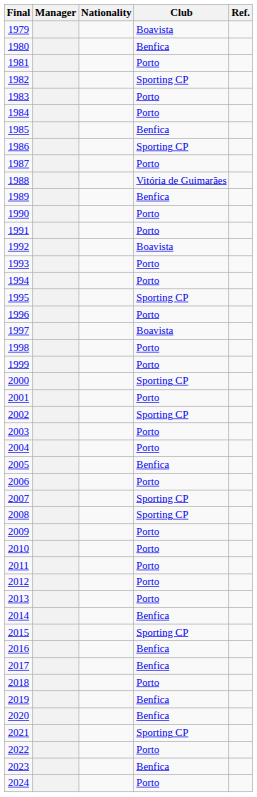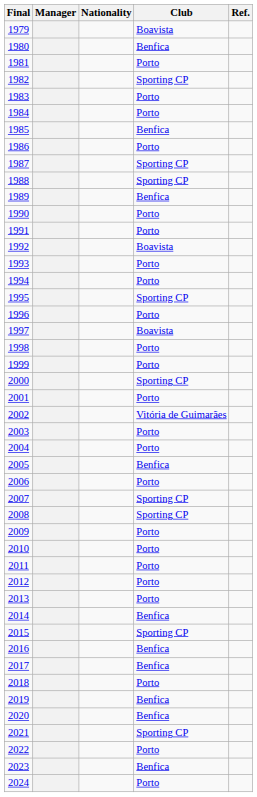 <table class="sortable wikitable plainrowheaders">
 <tr>
 <th scope="col">Final</th>
 <th scope="col">Manager</th>
 <th scope="col">Nationality</th>
 <th scope="col">Club</th>
 <th scope="col" class="unsortable">Ref.</th>
 </tr>
 <tr>
 <td align=center><a href='#'>1979</a></td>
 <th scope="row"></th>
 <td></td>
 <td><a href='#'>Boavista</a></td>
 <td></td>
 </tr>
 <tr>
 <td align=center><a href='#'>1980</a></td>
 <th scope="row"></th>
 <td></td>
 <td><a href='#'>Benfica</a></td>
 <td></td>
 </tr>
 <tr>
 <td align=center><a href='#'>1981</a></td>
 <th scope="row"></th>
 <td></td>
 <td><a href='#'>Porto</a></td>
 <td></td>
 </tr>
 <tr>
 <td align=center><a href='#'>1982</a></td>
 <th scope="row"></th>
 <td></td>
 <td><a href='#'>Sporting CP</a></td>
 <td></td>
 </tr>
 <tr>
 <td align=center><a href='#'>1983</a></td>
 <th scope="row"></th>
 <td></td>
 <td><a href='#'>Porto</a></td>
 <td></td>
 </tr>
 <tr>
 <td align=center><a href='#'>1984</a></td>
 <th scope="row"></th>
 <td></td>
 <td><a href='#'>Porto</a></td>
 <td></td>
 </tr>
 <tr>
 <td align=center><a href='#'>1985</a></td>
 <th scope="row"></th>
 <td></td>
 <td><a href='#'>Benfica</a></td>
 <td></td>
 </tr>
 <tr>
 <td align=center><a href='#'>1986</a></td>
 <th scope="row"></th>
 <td></td>
-<td><a href='#'>Sporting CP</a></td>
+<td><a href='#'>Porto</a></td>
 <td></td>
 </tr>
 <tr>
 <td align=center><a href='#'>1987</a></td>
 <th scope="row"></th>
 <td></td>
-<td><a href='#'>Porto</a></td>
+<td><a href='#'>Sporting CP</a></td>
 <td></td>
 </tr>
 <tr>
 <td align=center><a href='#'>1988</a></td>
 <th scope="row"></th>
 <td></td>
-<td><a href='#'>Vitória de Guimarães</a></td>
+<td><a href='#'>Sporting CP</a></td>
 <td></td>
 </tr>
 <tr>
 <td align=center><a href='#'>1989</a></td>
 <th scope="row"></th>
 <td></td>
 <td><a href='#'>Benfica</a></td>
 <td></td>
 </tr>
 <tr>
 <td align=center><a href='#'>1990</a></td>
 <th scope="row"></th>
 <td></td>
 <td><a href='#'>Porto</a></td>
 <td></td>
 </tr>
 <tr>
 <td align=center><a href='#'>1991</a></td>
 <th scope="row"></th>
 <td></td>
 <td><a href='#'>Porto</a></td>
 <td></td>
 </tr>
 <tr>
 <td align=center><a href='#'>1992</a></td>
 <th scope="row"></th>
 <td></td>
 <td><a href='#'>Boavista</a></td>
 <td></td>
 </tr>
 <tr>
 <td align=center><a href='#'>1993</a></td>
 <th scope="row"></th>
 <td></td>
 <td><a href='#'>Porto</a></td>
 <td></td>
 </tr>
 <tr>
 <td align=center><a href='#'>1994</a></td>
 <th scope="row"></th>
 <td></td>
 <td><a href='#'>Porto</a></td>
 <td></td>
 </tr>
 <tr>
 <td align=center><a href='#'>1995</a></td>
 <th scope="row"></th>
 <td></td>
 <td><a href='#'>Sporting CP</a></td>
 <td></td>
 </tr>
 <tr>
 <td align=center><a href='#'>1996</a></td>
 <th scope="row"></th>
 <td></td>
 <td><a href='#'>Porto</a></td>
 <td></td>
 </tr>
 <tr>
 <td align=center><a href='#'>1997</a></td>
 <th scope="row"></th>
 <td></td>
 <td><a href='#'>Boavista</a></td>
 <td></td>
 </tr>
 <tr>
 <td align=center><a href='#'>1998</a></td>
 <th scope="row"></th>
 <td></td>
 <td><a href='#'>Porto</a></td>
 <td></td>
 </tr>
 <tr>
 <td align=center><a href='#'>1999</a></td>
 <th scope="row"></th>
 <td></td>
 <td><a href='#'>Porto</a></td>
 <td></td>
 </tr>
 <tr>
 <td align=center><a href='#'>2000</a></td>
 <th scope="row"></th>
 <td></td>
 <td><a href='#'>Sporting CP</a></td>
 <td></td>
 </tr>
 <tr>
 <td align=center><a href='#'>2001</a></td>
 <th scope="row"></th>
 <td></td>
 <td><a href='#'>Porto</a></td>
 <td></td>
 </tr>
 <tr>
 <td align=center><a href='#'>2002</a></td>
 <th scope="row"></th>
 <td></td>
-<td><a href='#'>Sporting CP</a></td>
+<td><a href='#'>Vitória de Guimarães</a></td>
 <td></td>
 </tr>
 <tr>
 <td align=center><a href='#'>2003</a></td>
 <th scope="row"></th>
 <td></td>
 <td><a href='#'>Porto</a></td>
 <td></td>
 </tr>
 <tr>
 <td align=center><a href='#'>2004</a></td>
 <th scope="row"></th>
 <td></td>
 <td><a href='#'>Porto</a></td>
 <td></td>
 </tr>
 <tr>
 <td align=center><a href='#'>2005</a></td>
 <th scope="row"></th>
 <td></td>
 <td><a href='#'>Benfica</a></td>
 <td></td>
 </tr>
 <tr>
 <td align=center><a href='#'>2006</a></td>
 <th scope="row"></th>
 <td></td>
 <td><a href='#'>Porto</a></td>
 <td></td>
 </tr>
 <tr>
 <td align=center><a href='#'>2007</a></td>
 <th scope="row"></th>
 <td></td>
 <td><a href='#'>Sporting CP</a></td>
 <td></td>
 </tr>
 <tr>
 <td align=center><a href='#'>2008</a></td>
 <th scope="row"></th>
 <td></td>
 <td><a href='#'>Sporting CP</a></td>
 <td></td>
 </tr>
 <tr>
 <td align=center><a href='#'>2009</a></td>
 <th scope="row"></th>
 <td></td>
 <td><a href='#'>Porto</a></td>
 <td></td>
 </tr>
 <tr>
 <td align=center><a href='#'>2010</a></td>
 <th scope="row"></th>
 <td></td>
 <td><a href='#'>Porto</a></td>
 <td></td>
 </tr>
 <tr>
 <td align=center><a href='#'>2011</a></td>
 <th scope="row"></th>
 <td></td>
 <td><a href='#'>Porto</a></td>
 <td></td>
 </tr>
 <tr>
 <td align=center><a href='#'>2012</a></td>
 <th scope="row"></th>
 <td></td>
 <td><a href='#'>Porto</a></td>
 <td></td>
 </tr>
 <tr>
 <td align=center><a href='#'>2013</a></td>
 <th scope="row"></th>
 <td></td>
 <td><a href='#'>Porto</a></td>
 <td></td>
 </tr>
 <tr>
 <td align=center><a href='#'>2014</a></td>
 <th scope="row"></th>
 <td></td>
 <td><a href='#'>Benfica</a></td>
 <td></td>
 </tr>
 <tr>
 <td align=center><a href='#'>2015</a></td>
 <th scope="row"></th>
 <td></td>
 <td><a href='#'>Sporting CP</a></td>
 <td></td>
 </tr>
 <tr>
 <td align=center><a href='#'>2016</a></td>
 <th scope="row"></th>
 <td></td>
 <td><a href='#'>Benfica</a></td>
 <td></td>
 </tr>
 <tr>
 <td align=center><a href='#'>2017</a></td>
 <th scope="row"></th>
 <td></td>
 <td><a href='#'>Benfica</a></td>
 <td></td>
 </tr>
 <tr>
 <td align=center><a href='#'>2018</a></td>
 <th scope="row"></th>
 <td></td>
 <td><a href='#'>Porto</a></td>
 <td></td>
 </tr>
 <tr>
 <td align=center><a href='#'>2019</a></td>
 <th scope="row"></th>
 <td></td>
 <td><a href='#'>Benfica</a></td>
 <td></td>
 </tr>
 <tr>
 <td align=center><a href='#'>2020</a></td>
 <th scope="row"></th>
 <td></td>
 <td><a href='#'>Benfica</a></td>
 <td></td>
 </tr>
 <tr>
 <td align=center><a href='#'>2021</a></td>
 <th scope="row"></th>
 <td></td>
 <td><a href='#'>Sporting CP</a></td>
 <td></td>
 </tr>
 <tr>
 <td align=center><a href='#'>2022</a></td>
 <th scope="row"></th>
 <td></td>
 <td><a href='#'>Porto</a></td>
 <td></td>
 </tr>
 <tr>
 <td align=center><a href='#'>2023</a></td>
 <th scope="row"></th>
 <td></td>
 <td><a href='#'>Benfica</a></td>
 <td></td>
 </tr>
 <tr>
 <td align=center><a href='#'>2024</a></td>
 <th scope="row"></th>
 <td></td>
 <td><a href='#'>Porto</a></td>
 <td></td>
 </tr>
 </table>
